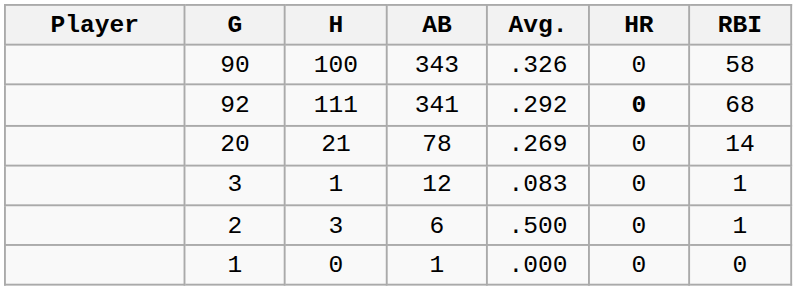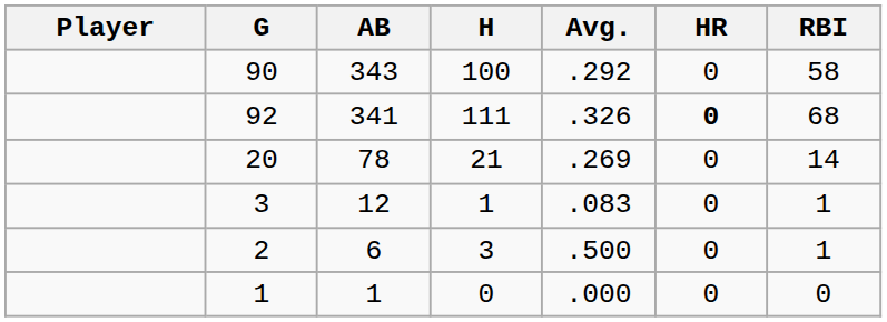 <table class="wikitable sortable">
 <tr>
 <th bgcolor="#DDDDFF" width="16%">Player</th>
 <th bgcolor="#DDDDFF" width="9%">G</th>
+<th bgcolor="#DDDDFF" width="9%">AB</th>
 <th bgcolor="#DDDDFF" width="9%">H</th>
-<th bgcolor="#DDDDFF" width="9%">AB</th>
 <th bgcolor="#DDDDFF" width="9%">Avg.</th>
 <th bgcolor="#DDDDFF" width="9%">HR</th>
 <th bgcolor="#DDDDFF" width="9%">RBI</th>
 </tr>
 <tr align="center">
 <td></td>
 <td>90</td>
+<td>343</td>
 <td>100</td>
-<td>343</td>
-<td>.326</td>
+<td>.292</td>
 <td>0</td>
 <td>58</td>
 </tr>
 <tr align=center>
 <td></td>
 <td>92</td>
+<td>341</td>
 <td>111</td>
-<td>341</td>
-<td>.292</td>
+<td>.326</td>
 <td><strong>0</strong></td>
 <td>68</td>
 </tr>
 <tr align="center">
 <td></td>
 <td>20</td>
+<td>78</td>
 <td>21</td>
-<td>78</td>
 <td>.269</td>
 <td>0</td>
 <td>14</td>
 </tr>
 <tr align="center">
 <td></td>
 <td>3</td>
+<td>12</td>
 <td>1</td>
-<td>12</td>
 <td>.083</td>
 <td>0</td>
 <td>1</td>
 </tr>
 <tr align="center">
 <td></td>
 <td>2</td>
+<td>6</td>
 <td>3</td>
-<td>6</td>
 <td>.500</td>
 <td>0</td>
 <td>1</td>
 </tr>
 <tr align="center">
 <td></td>
 <td>1</td>
+<td>1</td>
 <td>0</td>
-<td>1</td>
 <td>.000</td>
 <td>0</td>
 <td>0</td>
 </tr>
 </table>
